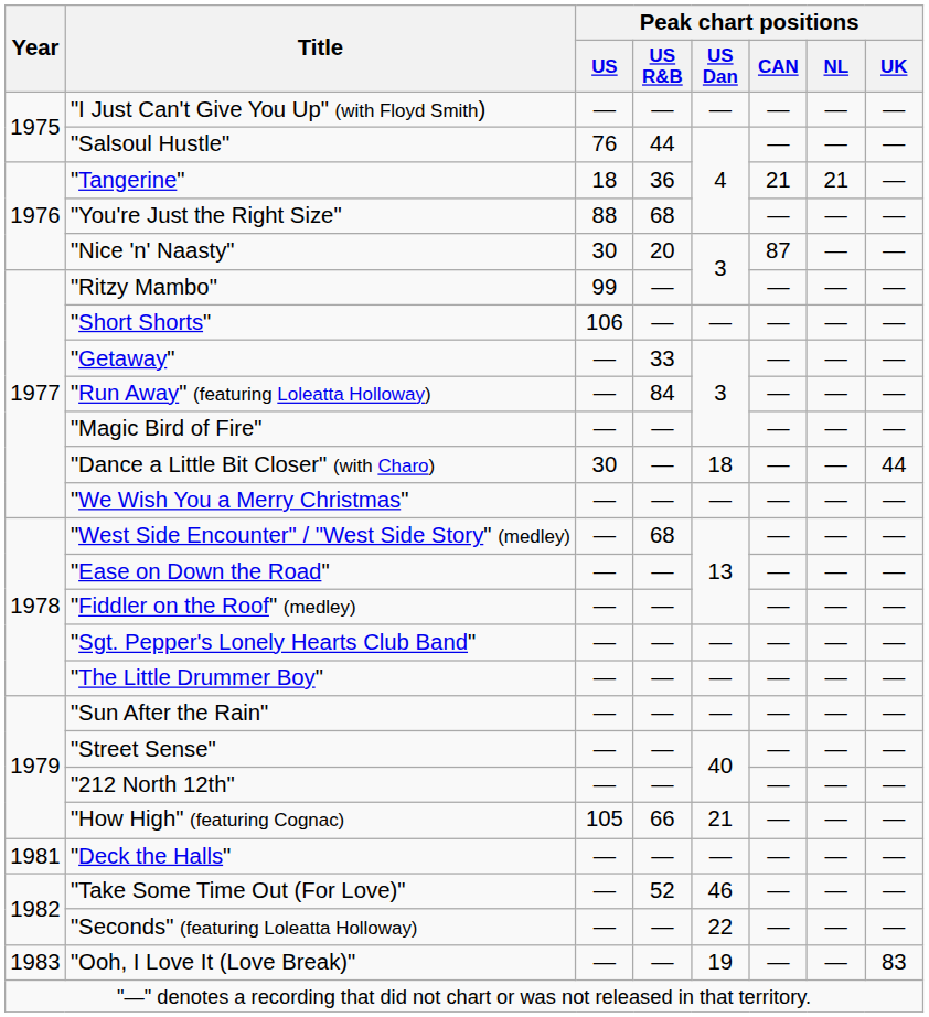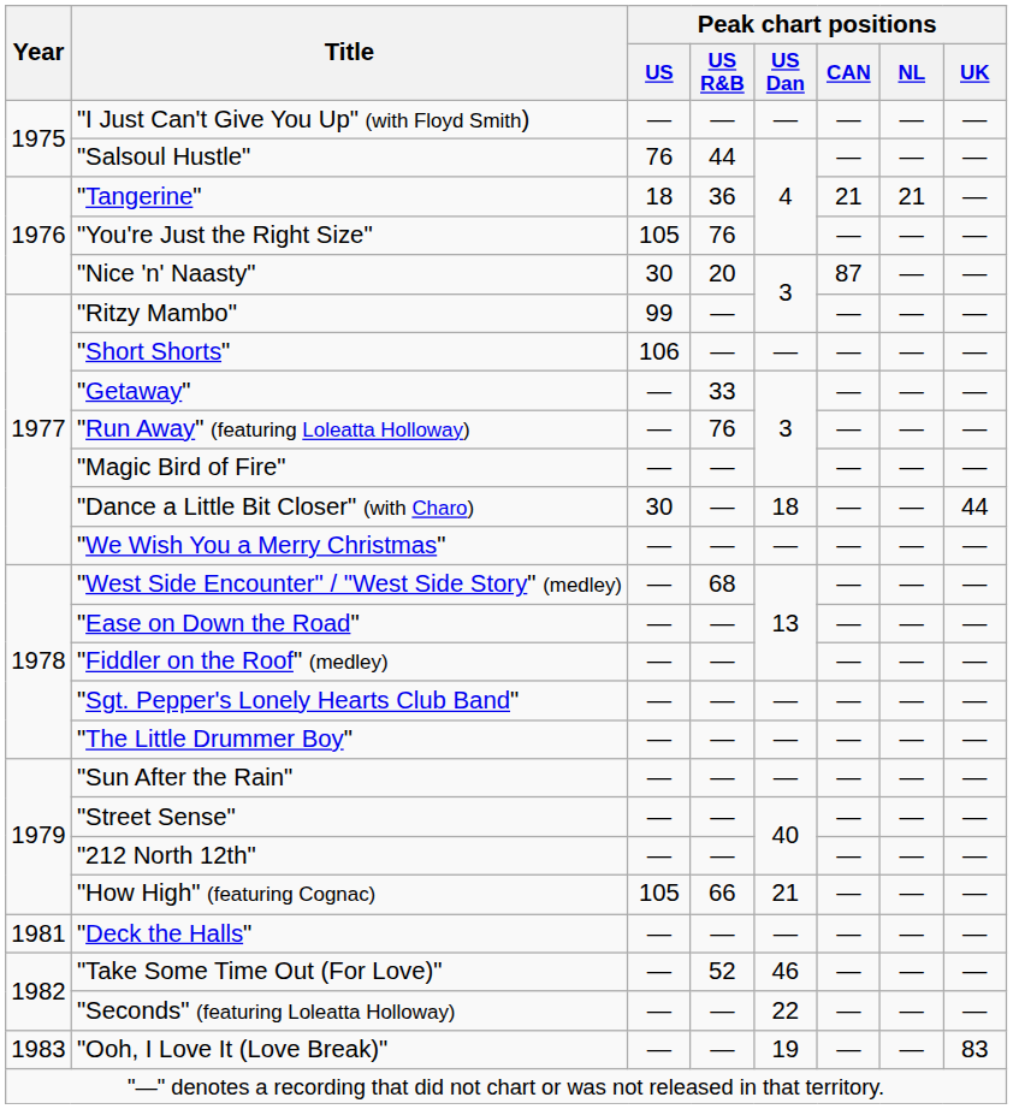 <table class="wikitable" style="text-align:center;">
 <tr>
 <th rowspan=2>Year</th>
 <th rowspan=2>Title</th>
 <th colspan=6>Peak chart positions</th>
 </tr>
 <tr style="font-size:smaller;">
 <th width=35><a href='#'>US</a><br></th>
 <th width=35><a href='#'>US<br>R&B</a><br></th>
 <th width=35><a href='#'>US<br>Dan</a><br></th>
 <th width=35><a href='#'>CAN</a><br></th>
 <th width=35><a href='#'>NL</a><br></th>
 <th width=35><a href='#'>UK</a><br></th>
 </tr>
 <tr>
 <td rowspan=2>1975</td>
 <td align=left>"I Just Can't Give You Up" <small>(with Floyd Smith</small>)</td>
 <td>—</td>
 <td>—</td>
 <td>—</td>
 <td>—</td>
 <td>—</td>
 <td>—</td>
 </tr>
 <tr>
 <td align=left>"Salsoul Hustle"</td>
 <td>76</td>
 <td>44</td>
 <td rowspan=3>4</td>
 <td>—</td>
 <td>—</td>
 <td>—</td>
 </tr>
 <tr>
 <td rowspan=3>1976</td>
 <td align=left>"<a href='#'>Tangerine</a>"</td>
 <td>18</td>
 <td>36</td>
 <td>21</td>
 <td>21</td>
 <td>—</td>
 </tr>
 <tr>
 <td align=left>"You're Just the Right Size"</td>
-<td>88</td>
-<td>68</td>
+<td>105</td>
+<td>76</td>
 <td>—</td>
 <td>—</td>
 <td>—</td>
 </tr>
 <tr>
 <td align=left>"Nice 'n' Naasty"</td>
 <td>30</td>
 <td>20</td>
 <td rowspan=2>3</td>
 <td>87</td>
 <td>—</td>
 <td>—</td>
 </tr>
 <tr>
 <td rowspan=7>1977</td>
 <td align=left>"Ritzy Mambo"</td>
 <td>99</td>
 <td>—</td>
 <td>—</td>
 <td>—</td>
 <td>—</td>
 </tr>
 <tr>
 <td align=left>"<a href='#'>Short Shorts</a>"</td>
 <td>106</td>
 <td>—</td>
 <td>—</td>
 <td>—</td>
 <td>—</td>
 <td>—</td>
 </tr>
 <tr>
 <td align=left>"<a href='#'>Getaway</a>"</td>
 <td>—</td>
 <td>33</td>
 <td rowspan=3>3</td>
 <td>—</td>
 <td>—</td>
 <td>—</td>
 </tr>
 <tr>
 <td align=left>"<a href='#'>Run Away</a>" <small>(featuring <a href='#'>Loleatta Holloway</a>)</small></td>
 <td>—</td>
-<td>84</td>
+<td>76</td>
 <td>—</td>
 <td>—</td>
 <td>—</td>
 </tr>
 <tr>
 <td align=left>"Magic Bird of Fire"</td>
 <td>—</td>
 <td>—</td>
 <td>—</td>
 <td>—</td>
 <td>—</td>
 </tr>
 <tr>
 <td align=left>"Dance a Little Bit Closer" <small>(with <a href='#'>Charo</a>)</small></td>
 <td>30</td>
 <td>—</td>
 <td>18</td>
 <td>—</td>
 <td>—</td>
 <td>44</td>
 </tr>
 <tr>
 <td align=left>"<a href='#'>We Wish You a Merry Christmas</a>"</td>
 <td>—</td>
 <td>—</td>
 <td>—</td>
 <td>—</td>
 <td>—</td>
 <td>—</td>
 </tr>
 <tr>
 <td rowspan=5>1978</td>
 <td align=left>"<a href='#'>West Side Encounter" / "West Side Story</a>" <small>(medley)</small></td>
 <td>—</td>
 <td>68</td>
 <td rowspan=3>13</td>
 <td>—</td>
 <td>—</td>
 <td>—</td>
 </tr>
 <tr>
 <td align=left>"<a href='#'>Ease on Down the Road</a>"</td>
 <td>—</td>
 <td>—</td>
 <td>—</td>
 <td>—</td>
 <td>—</td>
 </tr>
 <tr>
 <td align=left>"<a href='#'>Fiddler on the Roof</a>" <small>(medley)</small></td>
 <td>—</td>
 <td>—</td>
 <td>—</td>
 <td>—</td>
 <td>—</td>
 </tr>
 <tr>
 <td align=left>"<a href='#'>Sgt. Pepper's Lonely Hearts Club Band</a>"</td>
 <td>—</td>
 <td>—</td>
 <td>—</td>
 <td>—</td>
 <td>—</td>
 <td>—</td>
 </tr>
 <tr>
 <td align=left>"<a href='#'>The Little Drummer Boy</a>"</td>
 <td>—</td>
 <td>—</td>
 <td>—</td>
 <td>—</td>
 <td>—</td>
 <td>—</td>
 </tr>
 <tr>
 <td rowspan=4>1979</td>
 <td align="left">"Sun After the Rain"</td>
 <td>—</td>
 <td>—</td>
 <td>—</td>
 <td>—</td>
 <td>—</td>
 <td>—</td>
 </tr>
 <tr>
 <td align=left>"Street Sense"</td>
 <td>—</td>
 <td>—</td>
 <td rowspan=2>40</td>
 <td>—</td>
 <td>—</td>
 <td>—</td>
 </tr>
 <tr>
 <td align=left>"212 North 12th"</td>
 <td>—</td>
 <td>—</td>
 <td>—</td>
 <td>—</td>
 <td>—</td>
 </tr>
 <tr>
 <td align=left>"How High" <small>(featuring Cognac)</small></td>
 <td>105</td>
 <td>66</td>
 <td>21</td>
 <td>—</td>
 <td>—</td>
 <td>—</td>
 </tr>
 <tr>
 <td rowspan=1>1981</td>
 <td align=left>"<a href='#'>Deck the Halls</a>"</td>
 <td>—</td>
 <td>—</td>
 <td>—</td>
 <td>—</td>
 <td>—</td>
 <td>—</td>
 </tr>
 <tr>
 <td rowspan=2>1982</td>
 <td align=left>"Take Some Time Out (For Love)"</td>
 <td>—</td>
 <td>52</td>
 <td>46</td>
 <td>—</td>
 <td>—</td>
 <td>—</td>
 </tr>
 <tr>
 <td align=left>"Seconds" <small>(featuring Loleatta Holloway)</small></td>
 <td>—</td>
 <td>—</td>
 <td>22</td>
 <td>—</td>
 <td>—</td>
 <td>—</td>
 </tr>
 <tr>
 <td rowspan=1>1983</td>
 <td align=left>"Ooh, I Love It (Love Break)"</td>
 <td>—</td>
 <td>—</td>
 <td>19</td>
 <td>—</td>
 <td>—</td>
 <td>83</td>
 </tr>
 <tr>
 <td colspan=15 style="font-size:90%">"—" denotes a recording that did not chart or was not released in that territory.</td>
 </tr>
 </table>
